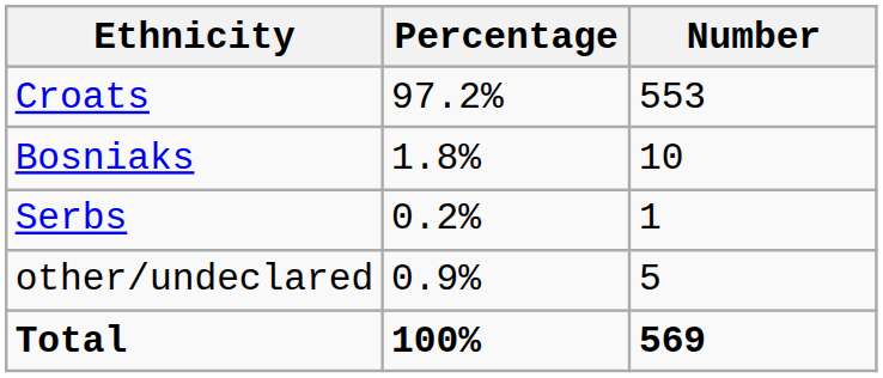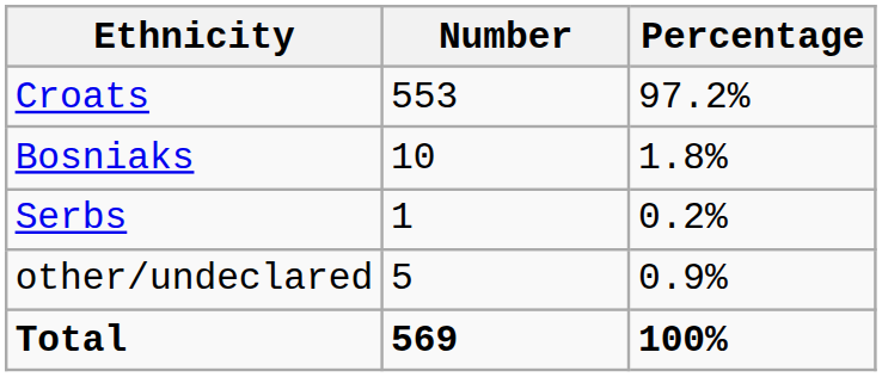 <table class="wikitable">
 <tr>
 <th width="100px">Ethnicity</th>
+<th width="80px">Number</th>
 <th width="80px">Percentage</th>
-<th width="80px">Number</th>
 </tr>
 <tr>
 <td><a href='#'>Croats</a></td>
+<td>553</td>
 <td>97.2%</td>
-<td>553</td>
 </tr>
 <tr>
 <td><a href='#'>Bosniaks</a></td>
+<td>10</td>
 <td>1.8%</td>
-<td>10</td>
 </tr>
 <tr>
 <td><a href='#'>Serbs</a></td>
+<td>1</td>
 <td>0.2%</td>
-<td>1</td>
 </tr>
 <tr>
 <td>other/undeclared</td>
+<td>5</td>
 <td>0.9%</td>
-<td>5</td>
 </tr>
 <tr>
 <td><strong>Total</strong></td>
+<td><strong>569</strong></td>
 <td><strong>100%</strong></td>
-<td><strong>569</strong></td>
 </tr>
 </table>
